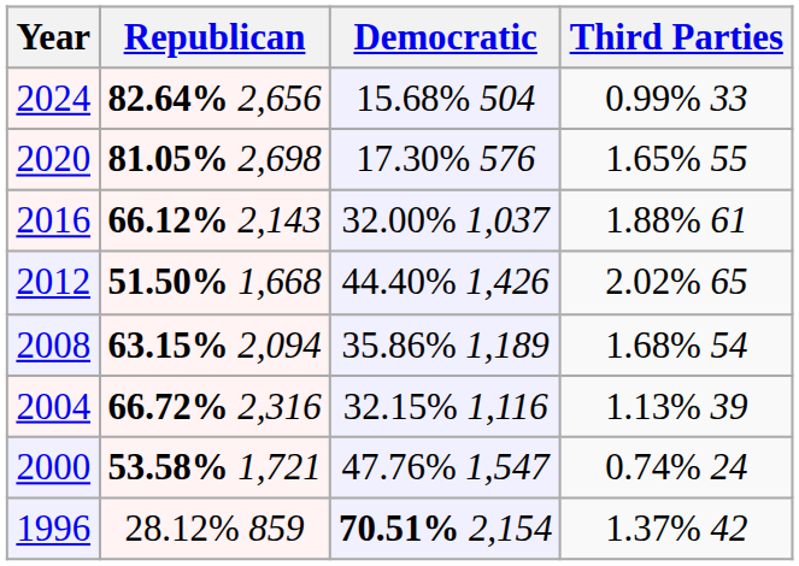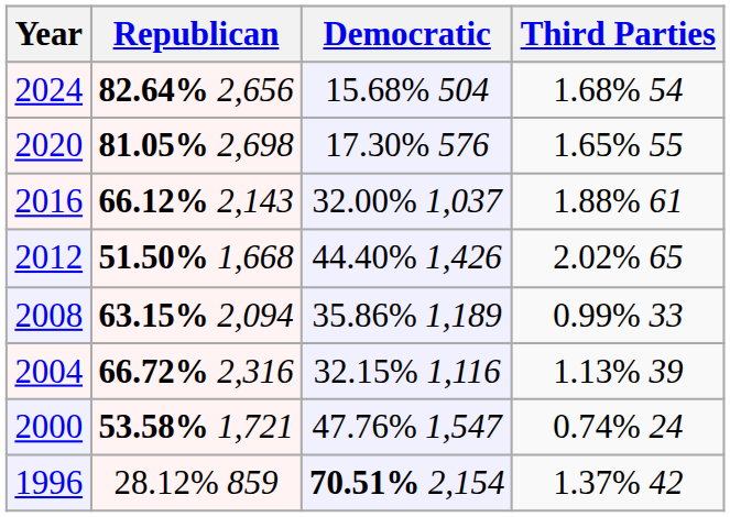 <table class="wikitable" style="float:right; font-size:95%;">
 <tr bgcolor=lightgrey>
 <th>Year</th>
 <th><a href='#'>Republican</a></th>
 <th><a href='#'>Democratic</a></th>
 <th><a href='#'>Third Parties</a></th>
 </tr>
 <tr>
 <td align="center" bgcolor="#fff3f3"><a href='#'>2024</a></td>
 <td align="center" bgcolor="#fff3f3"><strong>82.64%</strong> <em>2,656</em></td>
 <td align="center" bgcolor="#f0f0ff">15.68% <em>504</em></td>
-<td align="center">0.99% <em>33</em></td>
+<td align="center">1.68% <em>54</em></td>
 </tr>
 <tr>
 <td align="center" bgcolor="#fff3f3"><a href='#'>2020</a></td>
 <td align="center" bgcolor="#fff3f3"><strong>81.05%</strong> <em>2,698</em></td>
 <td align="center" bgcolor="#f0f0ff">17.30% <em>576</em></td>
 <td align="center">1.65% <em>55</em></td>
 </tr>
 <tr>
 <td align="center" bgcolor="#fff3f3"><a href='#'>2016</a></td>
 <td align="center" bgcolor="#fff3f3"><strong>66.12%</strong> <em>2,143</em></td>
 <td align="center" bgcolor="#f0f0ff">32.00% <em>1,037</em></td>
 <td align="center">1.88% <em>61</em></td>
 </tr>
 <tr>
 <td align="center" bgcolor="#f0f0ff"><a href='#'>2012</a></td>
 <td align="center" bgcolor="#fff3f3"><strong>51.50%</strong> <em>1,668</em></td>
 <td align="center" bgcolor="#f0f0ff">44.40% <em>1,426</em></td>
 <td align="center">2.02% <em>65</em></td>
 </tr>
 <tr>
 <td align="center" bgcolor="#f0f0ff"><a href='#'>2008</a></td>
 <td align="center" bgcolor="#fff3f3"><strong>63.15%</strong> <em>2,094</em></td>
 <td align="center" bgcolor="#f0f0ff">35.86% <em>1,189</em></td>
-<td align="center">1.68% <em>54</em></td>
+<td align="center">0.99% <em>33</em></td>
 </tr>
 <tr>
 <td align="center" bgcolor="#fff3f3"><a href='#'>2004</a></td>
 <td align="center" bgcolor="#fff3f3"><strong>66.72%</strong> <em>2,316</em></td>
 <td align="center" bgcolor="#f0f0ff">32.15% <em>1,116</em></td>
 <td align="center">1.13% <em>39</em></td>
 </tr>
 <tr>
 <td align="center" bgcolor="#f0f0ff"><a href='#'>2000</a></td>
 <td align="center" bgcolor="#fff3f3"><strong>53.58%</strong> <em>1,721</em></td>
 <td align="center" bgcolor="#f0f0ff">47.76% <em>1,547</em></td>
 <td align="center">0.74% <em>24</em></td>
 </tr>
 <tr>
 <td align="center" bgcolor="#f0f0ff"><a href='#'>1996</a></td>
 <td align="center" bgcolor="#fff3f3">28.12% <em>859</em></td>
 <td align="center" bgcolor="#f0f0ff"><strong>70.51%</strong> <em>2,154</em></td>
 <td align="center">1.37% <em>42</em></td>
 </tr>
 </table>
